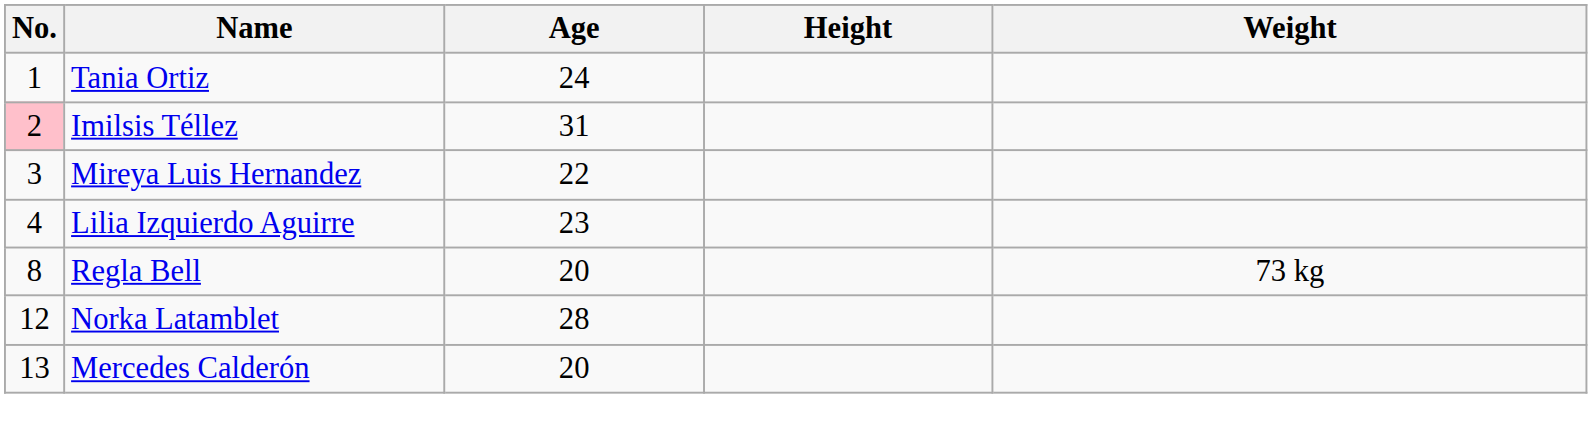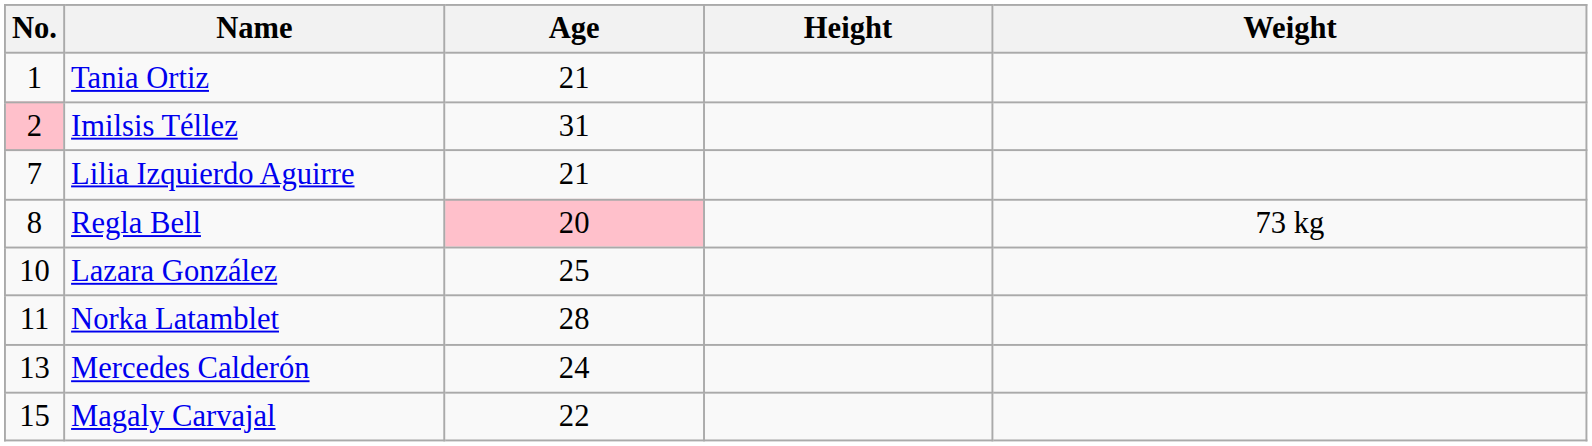 <table class="wikitable sortable" style="text-align:center;">
 <tr>
 <th>No.</th>
 <th style="width:12em">Name</th>
 <th style="width:8em">Age</th>
 <th style="width:9em">Height</th>
 <th style="width:19em">Weight</th>
 </tr>
 <tr>
 <td>1</td>
 <td align=left><a href='#'>Tania Ortiz</a></td>
-<td>24</td>
+<td>21</td>
 <td></td>
 <td></td>
 </tr>
 <tr>
 <td style="background: pink;">2</td>
 <td align=left><a href='#'>Imilsis Téllez</a></td>
 <td>31</td>
 <td></td>
 <td></td>
 </tr>
 <tr>
-<td>3</td>
-<td align=left><a href='#'>Mireya Luis Hernandez</a></td>
-<td>22</td>
-<td></td>
-<td></td>
-</tr>
-<tr>
-<td>4</td>
+<td>7</td>
 <td align=left><a href='#'>Lilia Izquierdo Aguirre</a></td>
-<td>23</td>
+<td>21</td>
 <td></td>
 <td></td>
 </tr>
 <tr>
 <td>8</td>
 <td align=left><a href='#'>Regla Bell</a></td>
-<td>20</td>
+<td style="background: pink;">20</td>
 <td></td>
 <td>73 kg</td>
 </tr>
 <tr>
-<td>12</td>
+<td>10</td>
+<td align=left><a href='#'>Lazara González</a></td>
+<td>25</td>
+<td></td>
+<td></td>
+</tr>
+<tr>
+<td>11</td>
 <td align=left><a href='#'>Norka Latamblet</a></td>
 <td>28</td>
 <td></td>
 <td></td>
 </tr>
 <tr>
 <td>13</td>
 <td align=left><a href='#'>Mercedes Calderón</a></td>
-<td>20</td>
+<td>24</td>
+<td></td>
+<td></td>
+</tr>
+<tr>
+<td>15</td>
+<td align=left><a href='#'>Magaly Carvajal</a></td>
+<td>22</td>
 <td></td>
 <td></td>
 </tr>
 </table>
